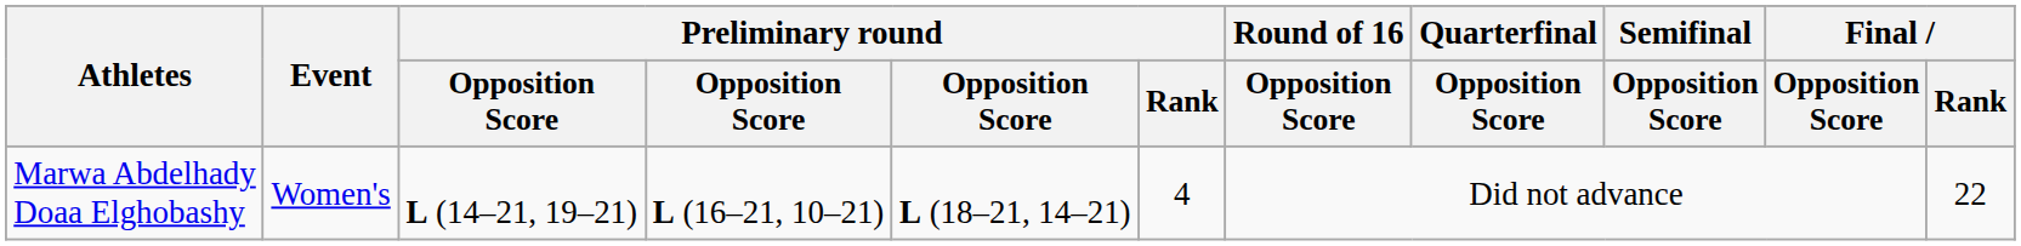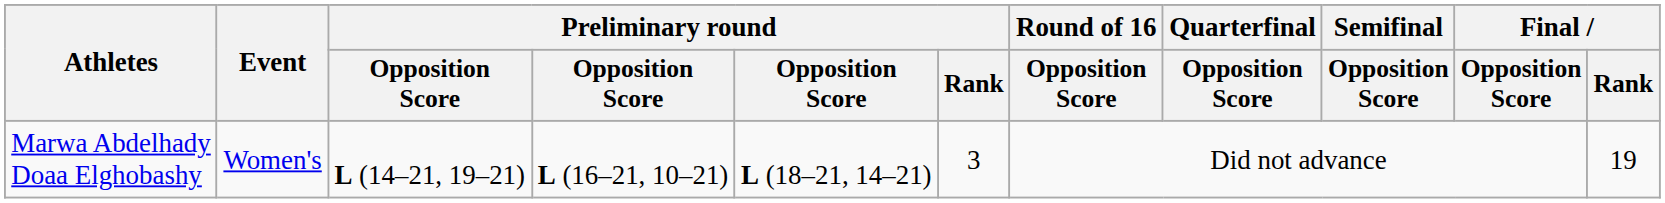 <table class=wikitable style=font-size:90%;text-align:center>
 <tr>
 <th rowspan=2>Athletes</th>
 <th rowspan=2>Event</th>
 <th colspan=4>Preliminary round</th>
 <th>Round of 16</th>
 <th>Quarterfinal</th>
 <th>Semifinal</th>
 <th colspan=2>Final / </th>
 </tr>
 <tr style=font-size:95%>
 <th>Opposition<br>Score</th>
 <th>Opposition<br>Score</th>
 <th>Opposition<br>Score</th>
 <th>Rank</th>
 <th>Opposition<br>Score</th>
 <th>Opposition<br>Score</th>
 <th>Opposition<br>Score</th>
 <th>Opposition<br>Score</th>
 <th>Rank</th>
 </tr>
 <tr>
 <td align=left><a href='#'>Marwa Abdelhady</a><br><a href='#'>Doaa Elghobashy</a></td>
 <td align=left rowspan=2><a href='#'>Women's</a></td>
 <td><br> <strong>L</strong> (14–21, 19–21)</td>
 <td><br> <strong>L</strong> (16–21, 10–21)</td>
 <td><br> <strong>L</strong> (18–21, 14–21)</td>
-<td>4</td>
+<td>3</td>
 <td colspan="4">Did not advance</td>
-<td>22</td>
+<td>19</td>
 </tr>
 </table>
